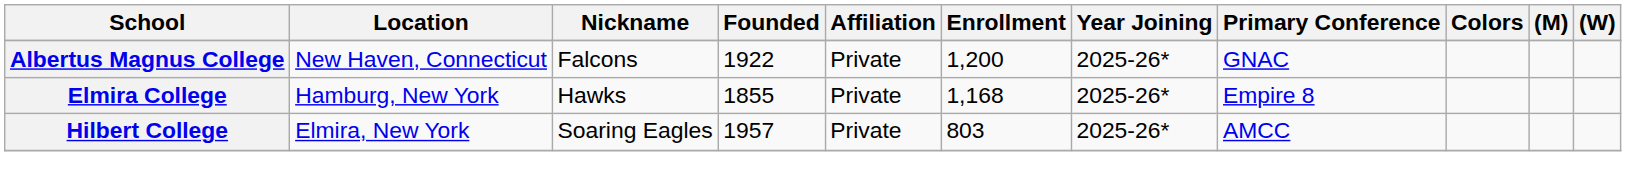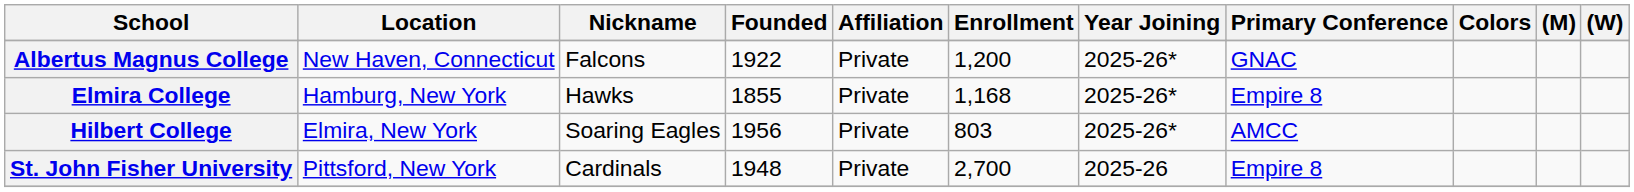 <table class="wikitable sortable plainrowheaders">
 <tr>
 <th scope="col">School</th>
 <th scope="col">Location</th>
 <th scope="col">Nickname</th>
 <th scope="col">Founded</th>
 <th scope="col">Affiliation</th>
 <th scope="col">Enrollment</th>
 <th scope="col">Year Joining</th>
 <th scope="col">Primary Conference</th>
 <th class="unsortable">Colors</th>
 <th>(M)</th>
 <th>(W)</th>
 </tr>
 <tr>
 </tr>
 <tr>
 <th scope="row"><a href='#'>Albertus Magnus College</a></th>
 <td><a href='#'>New Haven, Connecticut</a></td>
 <td>Falcons</td>
 <td>1922</td>
 <td>Private</td>
 <td>1,200</td>
 <td>2025-26*</td>
 <td><a href='#'>GNAC</a></td>
 <td style="text-align:right;"></td>
 <td></td>
 <td></td>
 </tr>
 <tr>
 <th scope="row"><a href='#'>Elmira College</a></th>
 <td><a href='#'>Hamburg, New York</a></td>
 <td>Hawks</td>
 <td>1855</td>
 <td>Private</td>
 <td>1,168</td>
 <td>2025-26*</td>
 <td><a href='#'>Empire 8</a></td>
 <td style="text-align:right;"></td>
 <td></td>
 <td></td>
 </tr>
 <tr>
 <th scope="row"><a href='#'>Hilbert College</a></th>
 <td><a href='#'>Elmira, New York</a></td>
 <td>Soaring Eagles</td>
-<td>1957</td>
+<td>1956</td>
 <td>Private</td>
 <td>803</td>
 <td>2025-26*</td>
 <td><a href='#'>AMCC</a></td>
 <td style="text-align:right;"></td>
 <td></td>
 <td></td>
 </tr>
 <tr>
+<th scope="row"><a href='#'>St. John Fisher University</a></th>
+<td><a href='#'>Pittsford, New York</a></td>
+<td>Cardinals</td>
+<td>1948</td>
+<td>Private</td>
+<td>2,700</td>
+<td>2025-26</td>
+<td><a href='#'>Empire 8</a></td>
+<td style="text-align:right;"></td>
+<td></td>
+<td></td>
+</tr>
+<tr>
 </tr>
 </table>
